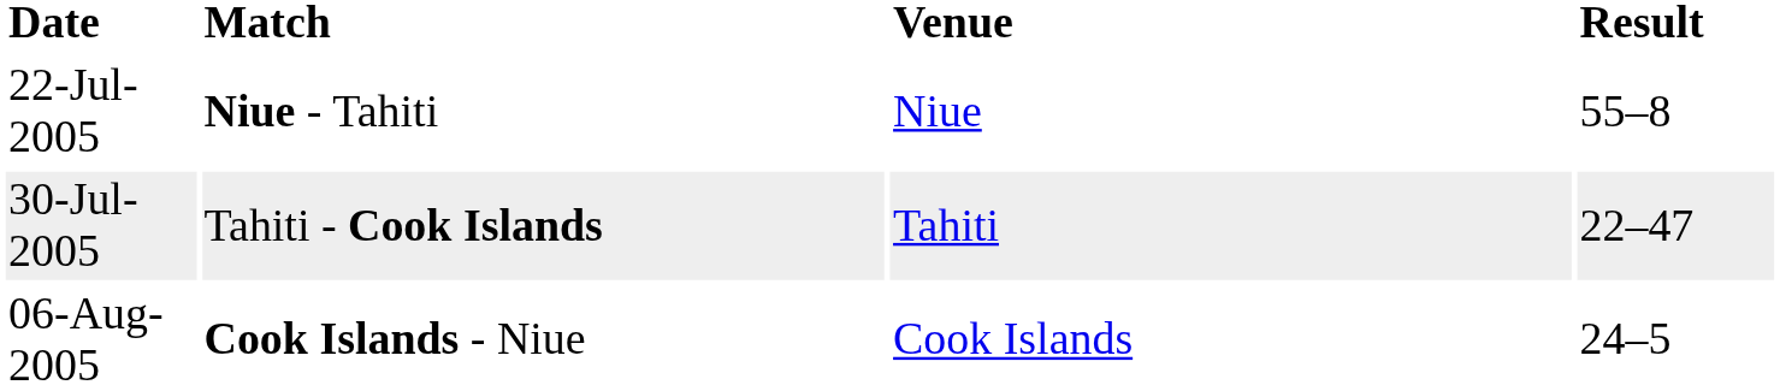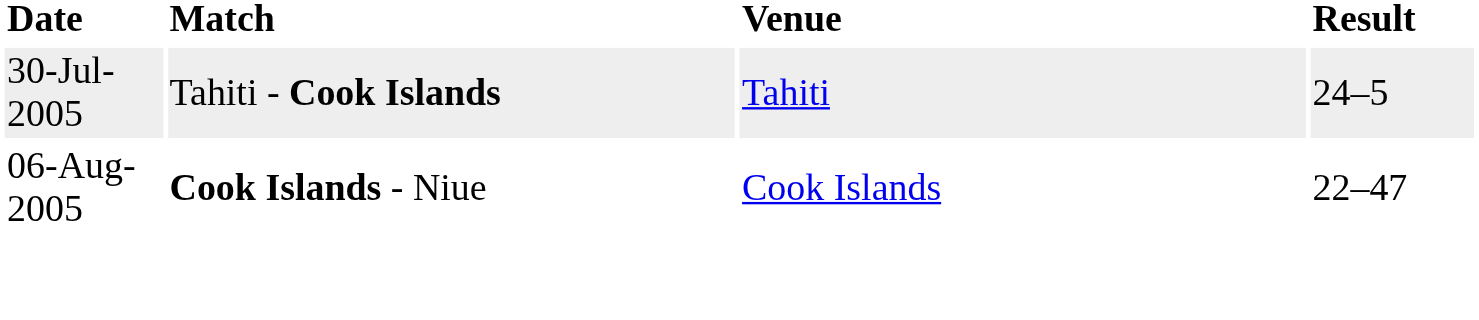 <table>
 <tr ---->
 <td width="75"><strong>Date</strong></td>
 <td width="300"><strong>Match</strong></td>
 <td width="300"><strong>Venue</strong></td>
 <td width="75"><strong>Result</strong></td>
 </tr>
-<tr ---->
-<td>22-Jul-2005</td>
-<td><strong>Niue</strong> - Tahiti</td>
-<td><a href='#'>Niue</a></td>
-<td>55–8</td>
-</tr>
 <tr ---- bgcolor="#eeeeee">
 <td>30-Jul-2005</td>
 <td>Tahiti - <strong>Cook Islands</strong></td>
 <td><a href='#'>Tahiti</a></td>
-<td>22–47</td>
+<td>24–5</td>
 </tr>
 <tr ---->
 <td>06-Aug-2005</td>
 <td><strong>Cook Islands</strong> - Niue</td>
 <td><a href='#'>Cook Islands</a></td>
-<td>24–5</td>
+<td>22–47</td>
 </tr>
 </table>
